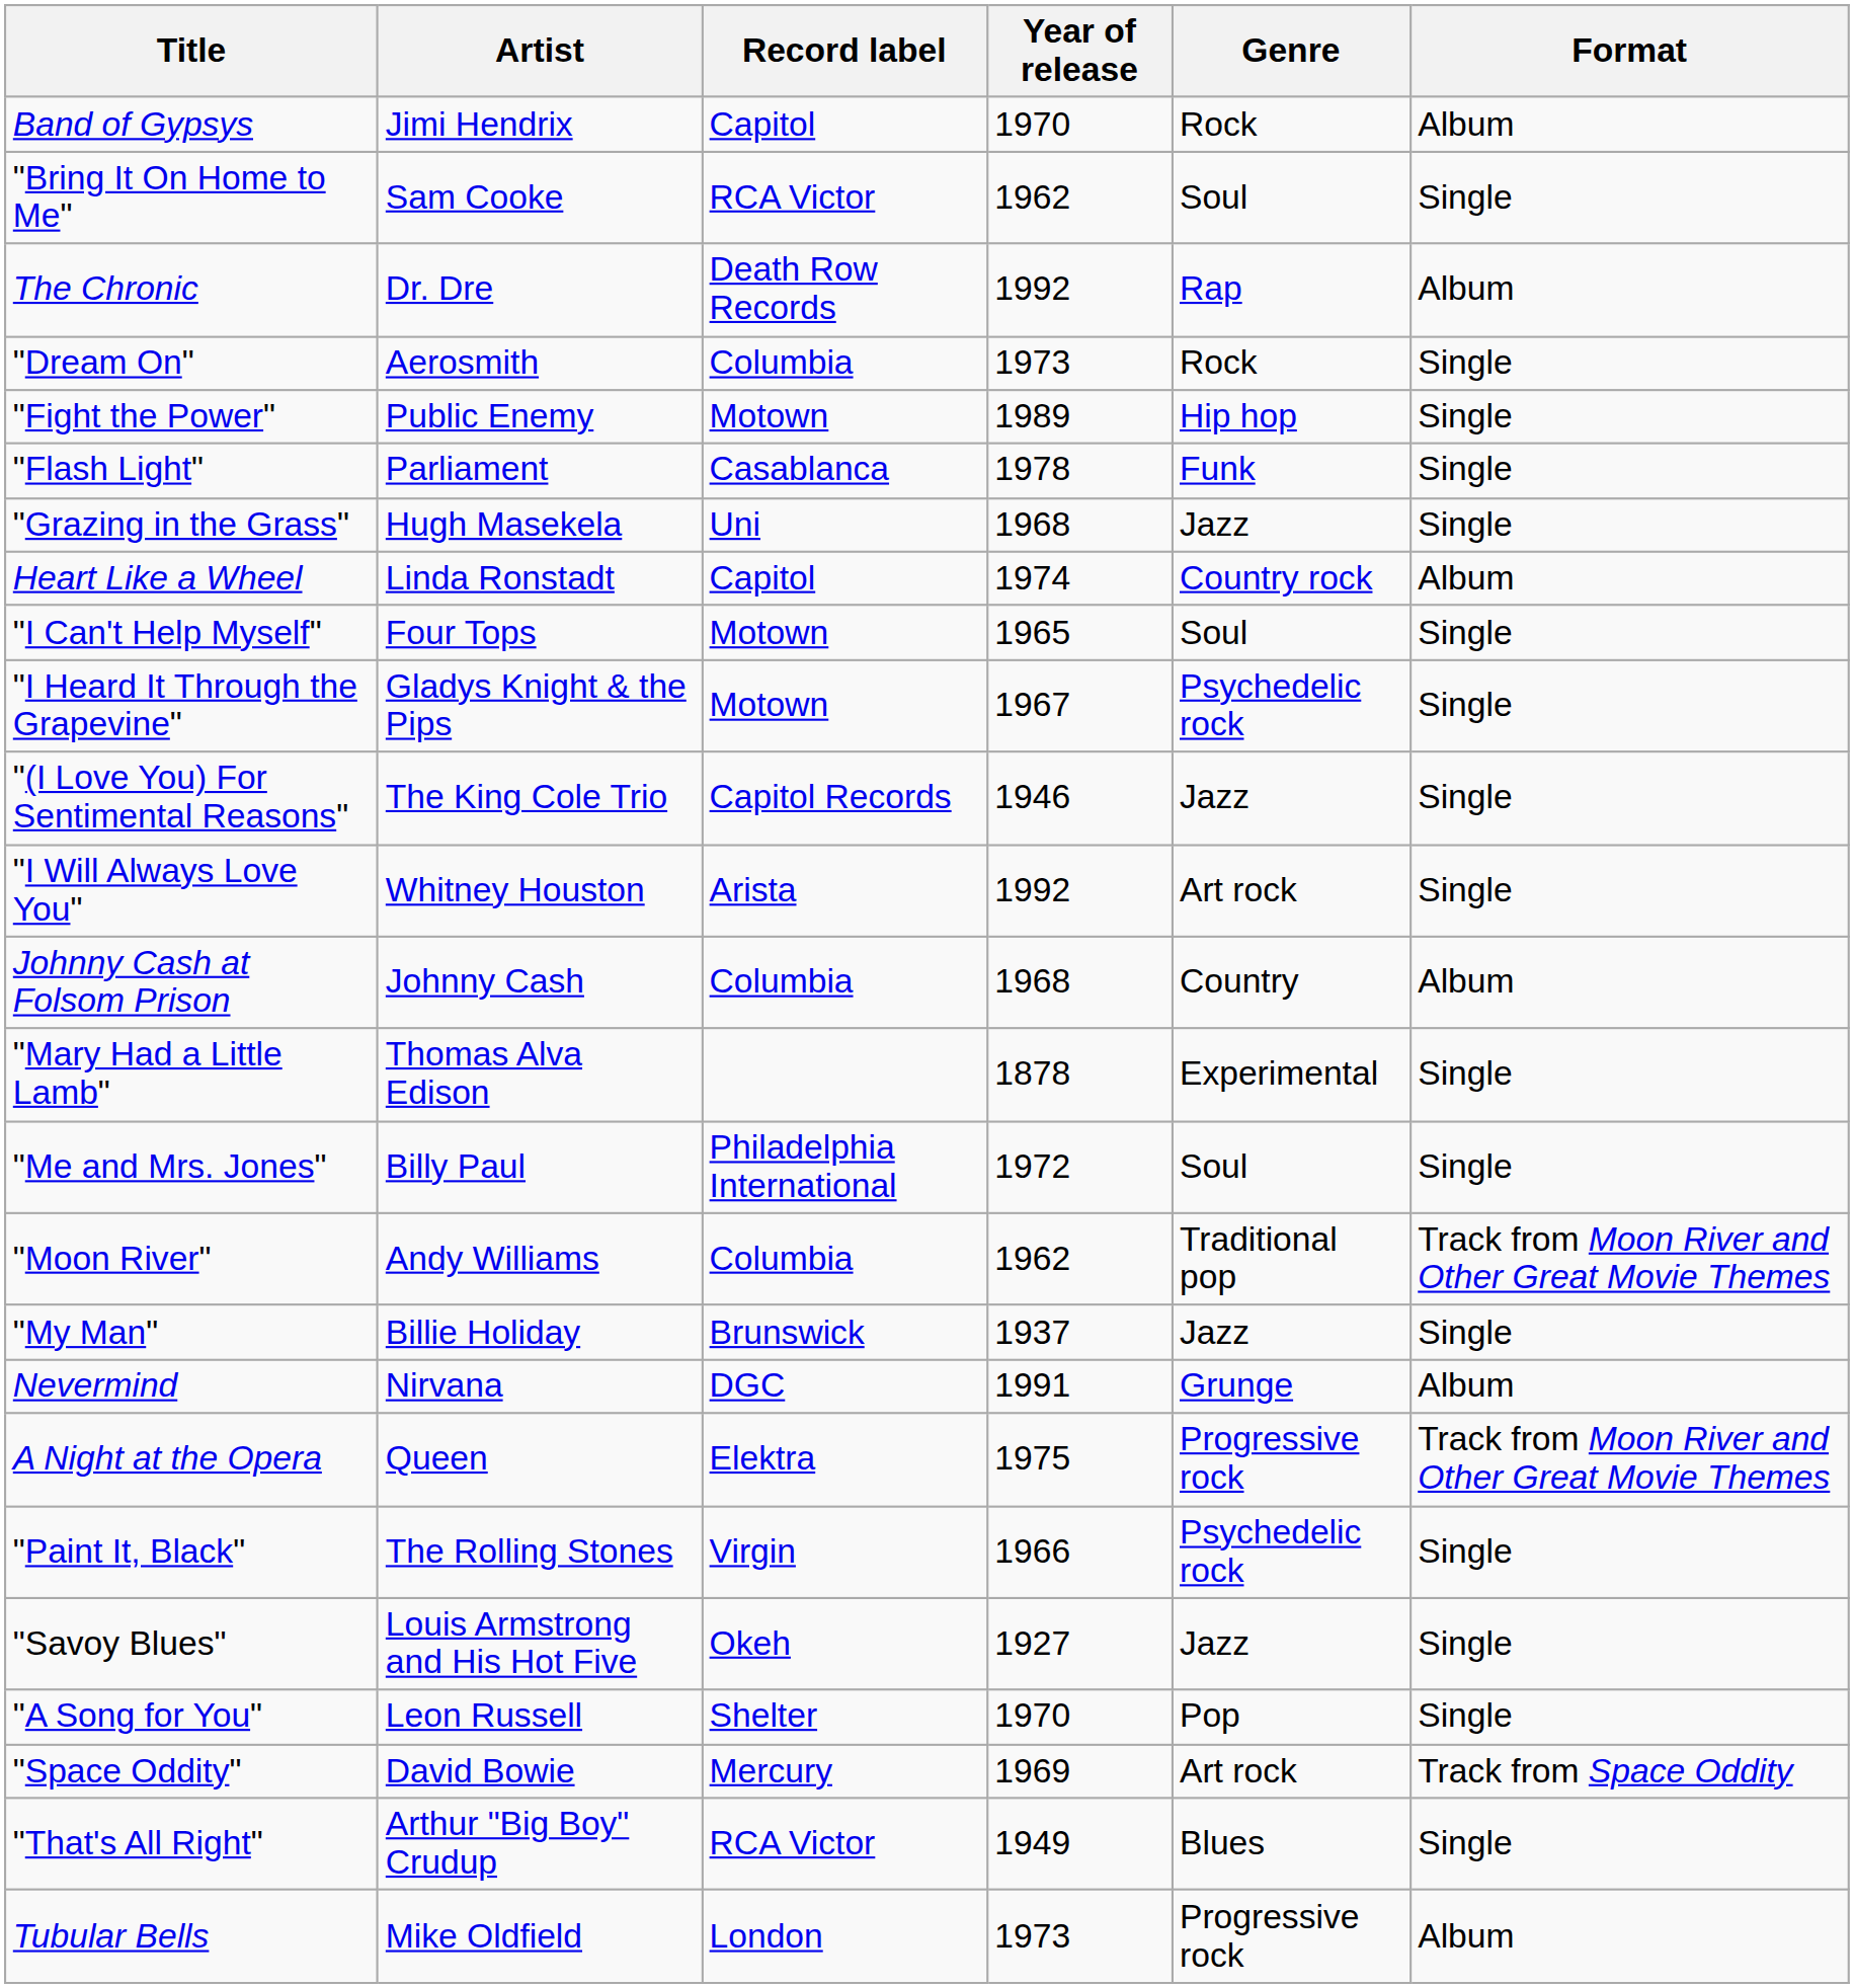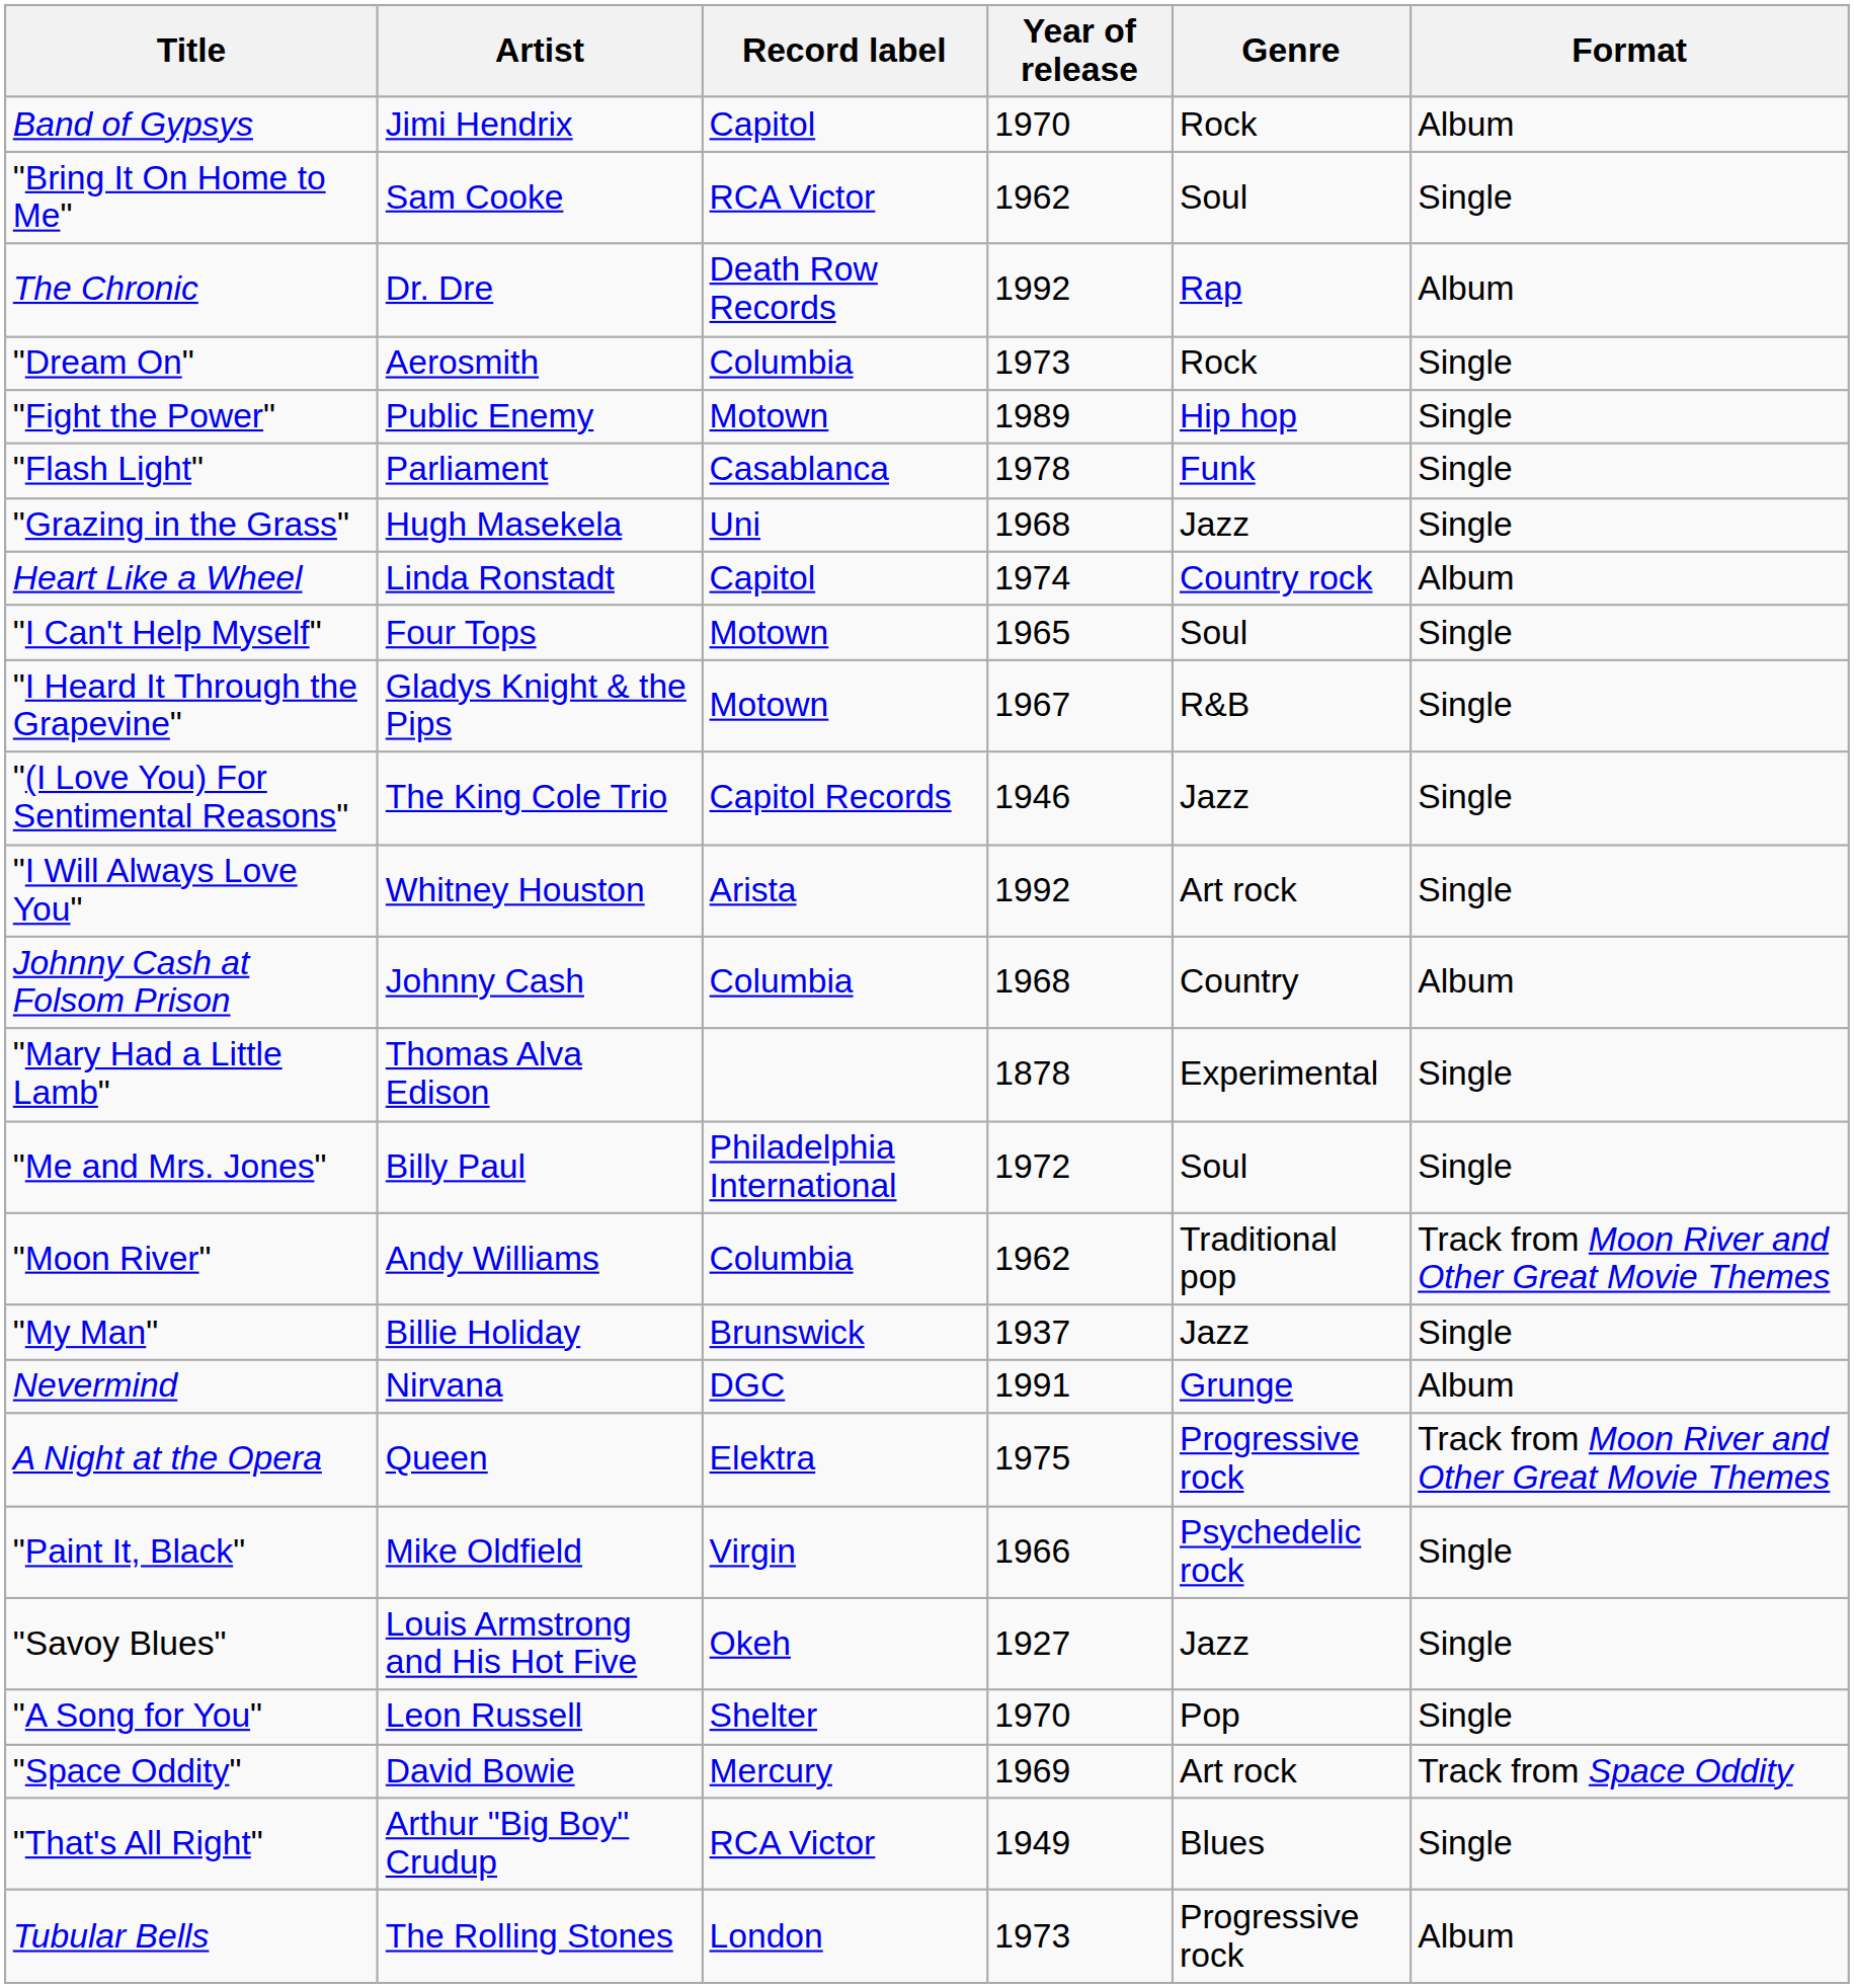 <table class="wikitable sortable">
 <tr>
 <th>Title</th>
 <th>Artist</th>
 <th>Record label</th>
 <th>Year of release</th>
 <th>Genre</th>
 <th>Format</th>
 </tr>
 <tr>
 <td><em><a href='#'>Band of Gypsys</a></em></td>
 <td><a href='#'>Jimi Hendrix</a></td>
 <td><a href='#'>Capitol</a></td>
 <td>1970</td>
 <td>Rock</td>
 <td>Album</td>
 </tr>
 <tr>
 <td>"<a href='#'>Bring It On Home to Me</a>"</td>
 <td><a href='#'>Sam Cooke</a></td>
 <td><a href='#'>RCA Victor</a></td>
 <td>1962</td>
 <td>Soul</td>
 <td>Single</td>
 </tr>
 <tr>
 <td><em><a href='#'>The Chronic</a></em></td>
 <td><a href='#'>Dr. Dre</a></td>
 <td><a href='#'>Death Row Records</a></td>
 <td>1992</td>
 <td><a href='#'>Rap</a></td>
 <td>Album</td>
 </tr>
 <tr>
 <td>"<a href='#'>Dream On</a>"</td>
 <td><a href='#'>Aerosmith</a></td>
 <td><a href='#'>Columbia</a></td>
 <td>1973</td>
 <td>Rock</td>
 <td>Single</td>
 </tr>
 <tr>
 <td>"<a href='#'>Fight the Power</a>"</td>
 <td><a href='#'>Public Enemy</a></td>
 <td><a href='#'>Motown</a></td>
 <td>1989</td>
 <td><a href='#'>Hip hop</a></td>
 <td>Single</td>
 </tr>
 <tr>
 <td>"<a href='#'>Flash Light</a>"</td>
 <td><a href='#'>Parliament</a></td>
 <td><a href='#'>Casablanca</a></td>
 <td>1978</td>
 <td><a href='#'>Funk</a></td>
 <td>Single</td>
 </tr>
 <tr>
 <td>"<a href='#'>Grazing in the Grass</a>"</td>
 <td><a href='#'>Hugh Masekela</a></td>
 <td><a href='#'>Uni</a></td>
 <td>1968</td>
 <td>Jazz</td>
 <td>Single</td>
 </tr>
 <tr>
 <td><em><a href='#'>Heart Like a Wheel</a></em></td>
 <td><a href='#'>Linda Ronstadt</a></td>
 <td><a href='#'>Capitol</a></td>
 <td>1974</td>
 <td><a href='#'>Country rock</a></td>
 <td>Album</td>
 </tr>
 <tr>
 <td>"<a href='#'>I Can't Help Myself</a>"</td>
 <td><a href='#'>Four Tops</a></td>
 <td><a href='#'>Motown</a></td>
 <td>1965</td>
 <td>Soul</td>
 <td>Single</td>
 </tr>
 <tr>
 <td>"<a href='#'>I Heard It Through the Grapevine</a>"</td>
 <td><a href='#'>Gladys Knight & the Pips</a></td>
 <td><a href='#'>Motown</a></td>
 <td>1967</td>
-<td><a href='#'>Psychedelic rock</a></td>
+<td>R&B</td>
 <td>Single</td>
 </tr>
 <tr>
 <td>"<a href='#'>(I Love You) For Sentimental Reasons</a>"</td>
 <td><a href='#'>The King Cole Trio</a></td>
 <td><a href='#'>Capitol Records</a></td>
 <td>1946</td>
 <td>Jazz</td>
 <td>Single</td>
 </tr>
 <tr>
 <td>"<a href='#'>I Will Always Love You</a>"</td>
 <td><a href='#'>Whitney Houston</a></td>
 <td><a href='#'>Arista</a></td>
 <td>1992</td>
 <td>Art rock</td>
 <td>Single</td>
 </tr>
 <tr>
 <td><em><a href='#'>Johnny Cash at Folsom Prison</a></em></td>
 <td><a href='#'>Johnny Cash</a></td>
 <td><a href='#'>Columbia</a></td>
 <td>1968</td>
 <td>Country</td>
 <td>Album</td>
 </tr>
 <tr>
 <td>"<a href='#'>Mary Had a Little Lamb</a>"</td>
 <td><a href='#'>Thomas Alva Edison</a></td>
 <td></td>
 <td>1878</td>
 <td>Experimental</td>
 <td>Single</td>
 </tr>
 <tr>
 <td>"<a href='#'>Me and Mrs. Jones</a>"</td>
 <td><a href='#'>Billy Paul</a></td>
 <td><a href='#'>Philadelphia International</a></td>
 <td>1972</td>
 <td>Soul</td>
 <td>Single</td>
 </tr>
 <tr>
 <td>"<a href='#'>Moon River</a>"</td>
 <td><a href='#'>Andy Williams</a></td>
 <td><a href='#'>Columbia</a></td>
 <td>1962</td>
 <td>Traditional pop</td>
 <td>Track from <em><a href='#'>Moon River and Other Great Movie Themes</a></em></td>
 </tr>
 <tr>
 <td>"<a href='#'>My Man</a>"</td>
 <td><a href='#'>Billie Holiday</a></td>
 <td><a href='#'>Brunswick</a></td>
 <td>1937</td>
 <td>Jazz</td>
 <td>Single</td>
 </tr>
 <tr>
 <td><em><a href='#'>Nevermind</a></em></td>
 <td><a href='#'>Nirvana</a></td>
 <td><a href='#'>DGC</a></td>
 <td>1991</td>
 <td><a href='#'>Grunge</a></td>
 <td>Album</td>
 </tr>
 <tr>
 <td><em><a href='#'>A Night at the Opera</a></em></td>
 <td><a href='#'>Queen</a></td>
 <td><a href='#'>Elektra</a></td>
 <td>1975</td>
 <td><a href='#'>Progressive rock</a></td>
 <td>Track from <em><a href='#'>Moon River and Other Great Movie Themes</a></em></td>
 </tr>
 <tr>
 <td>"<a href='#'>Paint It, Black</a>"</td>
-<td><a href='#'>The Rolling Stones</a></td>
+<td><a href='#'>Mike Oldfield</a></td>
 <td><a href='#'>Virgin</a></td>
 <td>1966</td>
 <td><a href='#'>Psychedelic rock</a></td>
 <td>Single</td>
 </tr>
 <tr>
 <td>"Savoy Blues"</td>
 <td><a href='#'>Louis Armstrong and His Hot Five</a></td>
 <td><a href='#'>Okeh</a></td>
 <td>1927</td>
 <td>Jazz</td>
 <td>Single</td>
 </tr>
 <tr>
 <td>"<a href='#'>A Song for You</a>"</td>
 <td><a href='#'>Leon Russell</a></td>
 <td><a href='#'>Shelter</a></td>
 <td>1970</td>
 <td>Pop</td>
 <td>Single</td>
 </tr>
 <tr>
 <td>"<a href='#'>Space Oddity</a>"</td>
 <td><a href='#'>David Bowie</a></td>
 <td><a href='#'>Mercury</a></td>
 <td>1969</td>
 <td>Art rock</td>
 <td>Track from <em><a href='#'>Space Oddity</a></em></td>
 </tr>
 <tr>
 <td>"<a href='#'>That's All Right</a>"</td>
 <td><a href='#'>Arthur "Big Boy" Crudup</a></td>
 <td><a href='#'>RCA Victor</a></td>
 <td>1949</td>
 <td>Blues</td>
 <td>Single</td>
 </tr>
 <tr>
 <td><em><a href='#'>Tubular Bells</a></em></td>
-<td><a href='#'>Mike Oldfield</a></td>
+<td><a href='#'>The Rolling Stones</a></td>
 <td><a href='#'>London</a></td>
 <td>1973</td>
 <td>Progressive rock</td>
 <td>Album</td>
 </tr>
 </table>
